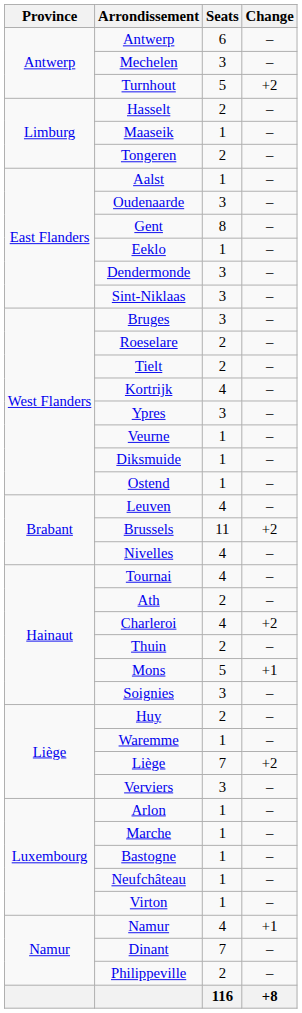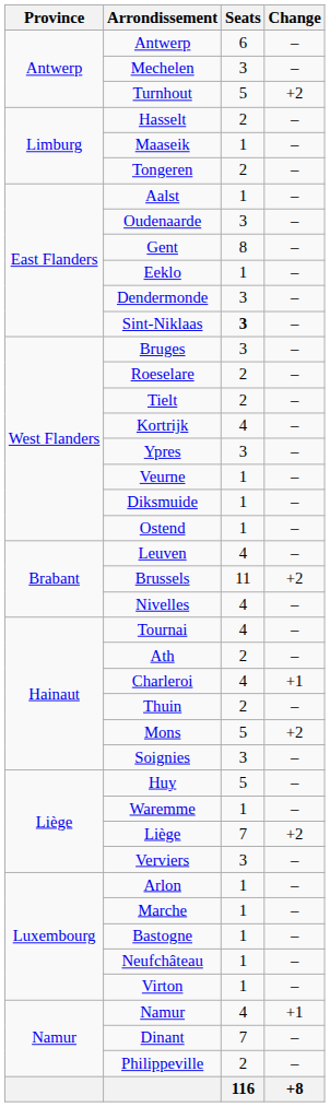 <table class="wikitable" style="text-align:center;">
 <tr>
 <th>Province</th>
 <th>Arrondissement</th>
 <th>Seats</th>
 <th>Change</th>
 </tr>
 <tr>
 <td rowspan="3"><a href='#'>Antwerp</a></td>
 <td><a href='#'>Antwerp</a></td>
 <td>6</td>
 <td>–</td>
 </tr>
 <tr>
 <td><a href='#'>Mechelen</a></td>
 <td>3</td>
 <td>–</td>
 </tr>
 <tr>
 <td><a href='#'>Turnhout</a></td>
 <td>5</td>
 <td>+2</td>
 </tr>
 <tr>
 <td rowspan="3"><a href='#'>Limburg</a></td>
 <td><a href='#'>Hasselt</a></td>
 <td>2</td>
 <td>–</td>
 </tr>
 <tr>
 <td><a href='#'>Maaseik</a></td>
 <td>1</td>
 <td>–</td>
 </tr>
 <tr>
 <td><a href='#'>Tongeren</a></td>
 <td>2</td>
 <td>–</td>
 </tr>
 <tr>
 <td rowspan="6"><a href='#'>East Flanders</a></td>
 <td><a href='#'>Aalst</a></td>
 <td>1</td>
 <td>–</td>
 </tr>
 <tr>
 <td><a href='#'>Oudenaarde</a></td>
 <td>3</td>
 <td>–</td>
 </tr>
 <tr>
 <td><a href='#'>Gent</a></td>
 <td>8</td>
 <td>–</td>
 </tr>
 <tr>
 <td><a href='#'>Eeklo</a></td>
 <td>1</td>
 <td>–</td>
 </tr>
 <tr>
 <td><a href='#'>Dendermonde</a></td>
 <td>3</td>
 <td>–</td>
 </tr>
 <tr>
 <td><a href='#'>Sint-Niklaas</a></td>
-<td>3</td>
+<td><strong>3</strong></td>
 <td>–</td>
 </tr>
 <tr>
 <td rowspan="8"><a href='#'>West Flanders</a></td>
 <td><a href='#'>Bruges</a></td>
 <td>3</td>
 <td>–</td>
 </tr>
 <tr>
 <td><a href='#'>Roeselare</a></td>
 <td>2</td>
 <td>–</td>
 </tr>
 <tr>
 <td><a href='#'>Tielt</a></td>
 <td>2</td>
 <td>–</td>
 </tr>
 <tr>
 <td><a href='#'>Kortrijk</a></td>
 <td>4</td>
 <td>–</td>
 </tr>
 <tr>
 <td><a href='#'>Ypres</a></td>
 <td>3</td>
 <td>–</td>
 </tr>
 <tr>
 <td><a href='#'>Veurne</a></td>
 <td>1</td>
 <td>–</td>
 </tr>
 <tr>
 <td><a href='#'>Diksmuide</a></td>
 <td>1</td>
 <td>–</td>
 </tr>
 <tr>
 <td><a href='#'>Ostend</a></td>
 <td>1</td>
 <td>–</td>
 </tr>
 <tr>
 <td rowspan="3"><a href='#'>Brabant</a></td>
 <td><a href='#'>Leuven</a></td>
 <td>4</td>
 <td>–</td>
 </tr>
 <tr>
 <td><a href='#'>Brussels</a></td>
 <td>11</td>
 <td>+2</td>
 </tr>
 <tr>
 <td><a href='#'>Nivelles</a></td>
 <td>4</td>
 <td>–</td>
 </tr>
 <tr>
 <td rowspan="6"><a href='#'>Hainaut</a></td>
 <td><a href='#'>Tournai</a></td>
 <td>4</td>
 <td>–</td>
 </tr>
 <tr>
 <td><a href='#'>Ath</a></td>
 <td>2</td>
 <td>–</td>
 </tr>
 <tr>
 <td><a href='#'>Charleroi</a></td>
 <td>4</td>
-<td>+2</td>
+<td>+1</td>
 </tr>
 <tr>
 <td><a href='#'>Thuin</a></td>
 <td>2</td>
 <td>–</td>
 </tr>
 <tr>
 <td><a href='#'>Mons</a></td>
 <td>5</td>
-<td>+1</td>
+<td>+2</td>
 </tr>
 <tr>
 <td><a href='#'>Soignies</a></td>
 <td>3</td>
 <td>–</td>
 </tr>
 <tr>
 <td rowspan="4"><a href='#'>Liège</a></td>
 <td><a href='#'>Huy</a></td>
-<td>2</td>
+<td>5</td>
 <td>–</td>
 </tr>
 <tr>
 <td><a href='#'>Waremme</a></td>
 <td>1</td>
 <td>–</td>
 </tr>
 <tr>
 <td><a href='#'>Liège</a></td>
 <td>7</td>
 <td>+2</td>
 </tr>
 <tr>
 <td><a href='#'>Verviers</a></td>
 <td>3</td>
 <td>–</td>
 </tr>
 <tr>
 <td rowspan="5"><a href='#'>Luxembourg</a></td>
 <td><a href='#'>Arlon</a></td>
 <td>1</td>
 <td>–</td>
 </tr>
 <tr>
 <td><a href='#'>Marche</a></td>
 <td>1</td>
 <td>–</td>
 </tr>
 <tr>
 <td><a href='#'>Bastogne</a></td>
 <td>1</td>
 <td>–</td>
 </tr>
 <tr>
 <td><a href='#'>Neufchâteau</a></td>
 <td>1</td>
 <td>–</td>
 </tr>
 <tr>
 <td><a href='#'>Virton</a></td>
 <td>1</td>
 <td>–</td>
 </tr>
 <tr>
 <td rowspan="3"><a href='#'>Namur</a></td>
 <td><a href='#'>Namur</a></td>
 <td>4</td>
 <td>+1</td>
 </tr>
 <tr>
 <td><a href='#'>Dinant</a></td>
 <td>7</td>
 <td>–</td>
 </tr>
 <tr>
 <td><a href='#'>Philippeville</a></td>
 <td>2</td>
 <td>–</td>
 </tr>
 <tr>
 <th></th>
 <th></th>
 <th>116</th>
 <th>+8</th>
 </tr>
 </table>
